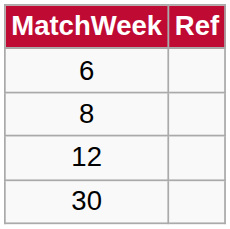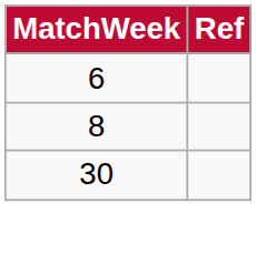 <table class=wikitable>
 <tr>
 <th style="background-color:#BF0A34; color:#FFFFFF">MatchWeek</th>
 <th style="background-color:#BF0A34; color:#FFFFFF">Ref</th>
 </tr>
 <tr>
 </tr>
 <tr>
 <td align=center>6</td>
 <td align=center></td>
 </tr>
 <tr>
 <td align=center>8</td>
 <td align=center></td>
 </tr>
 <tr>
-<td align=center>12</td>
-<td align=center></td>
-</tr>
-<tr>
 <td align=center>30</td>
 <td align=center></td>
 </tr>
 </table>
